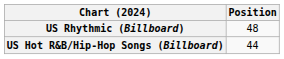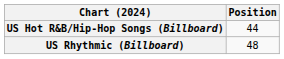 <table class="wikitable sortable plainrowheaders" style="text-align:center">
 <tr>
 <th scope="col">Chart (2024)</th>
 <th scope="col">Position</th>
 </tr>
 <tr>
+<th scope="row">US Hot R&B/Hip-Hop Songs (<em>Billboard</em>)</th>
+<td>44</td>
+</tr>
+<tr>
 <th scope="row">US Rhythmic (<em>Billboard</em>)</th>
 <td>48</td>
 </tr>
-<tr>
-<th scope="row">US Hot R&B/Hip-Hop Songs (<em>Billboard</em>)</th>
-<td>44</td>
-</tr>
 </table>
